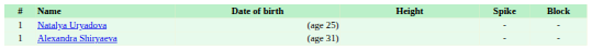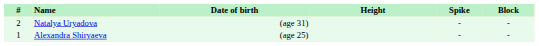 <table border=0 cellpadding=2 cellspacing=0  |- bgcolor=#FFECCE style="text-align:center; font-size:90%;" width=100%>
 <tr bgcolor=#BBF0C9>
 <th width=5%>#</th>
 <th width=22% align=left>Name</th>
 <th width=26%>Date of birth</th>
 <th width=22%>Height</th>
 <th width=8%>Spike</th>
 <th width=9%>Block</th>
 </tr>
 <tr bgcolor=#E7FAEC>
-<td>1</td>
+<td>2</td>
 <td align=left><a href='#'>Natalya Uryadova</a></td>
-<td align=right> (age 25)</td>
+<td align=right> (age 31)</td>
 <td></td>
 <td>-</td>
 <td>-</td>
 </tr>
 <tr bgcolor=#E7FAEC>
 <td>1</td>
 <td align=left><a href='#'>Alexandra Shiryaeva</a></td>
-<td align=right> (age 31)</td>
+<td align=right> (age 25)</td>
 <td></td>
 <td>-</td>
 <td>-</td>
 </tr>
 </table>
